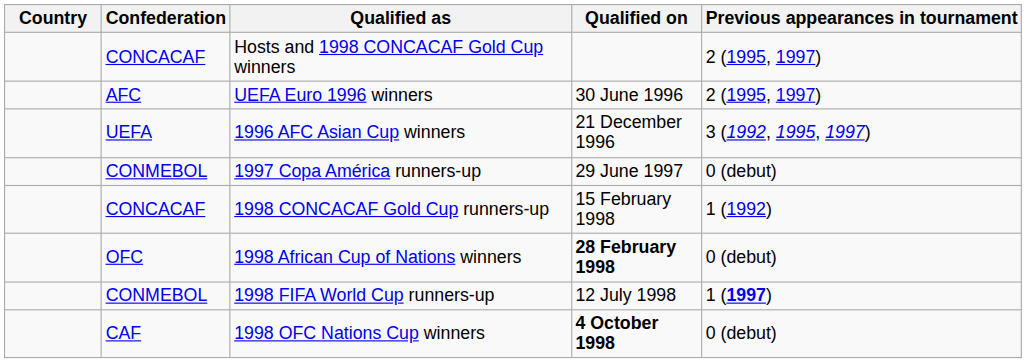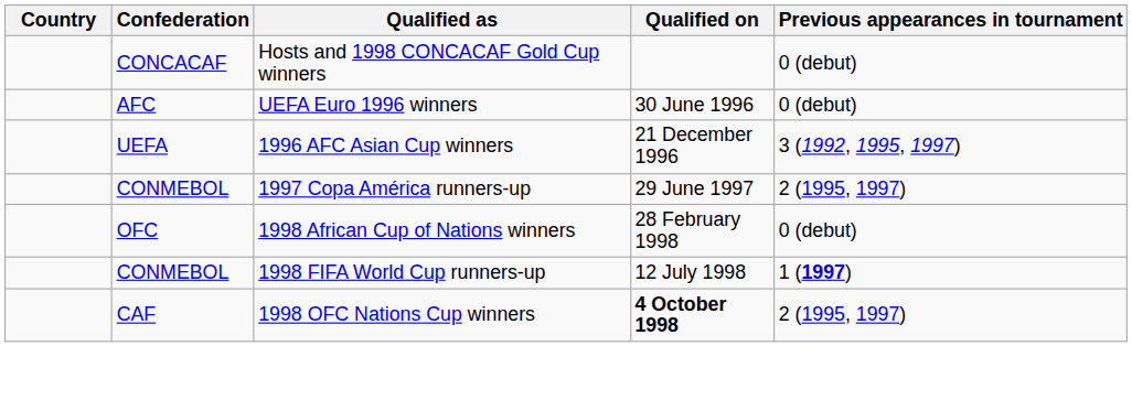 <table class="wikitable sortable">
 <tr>
 <th style="width:80px">Country</th>
 <th style="width:100px">Confederation</th>
 <th style="width:300px">Qualified as</th>
 <th style="width:110px">Qualified on</th>
 <th>Previous appearances in tournament</th>
 </tr>
 <tr>
 <td></td>
 <td><a href='#'>CONCACAF</a></td>
 <td>Hosts and <a href='#'>1998 CONCACAF Gold Cup</a> winners</td>
 <td> </td>
-<td>2 (<a href='#'>1995</a>, <a href='#'>1997</a>)</td>
+<td>0 (debut)</td>
 </tr>
 <tr>
 <td></td>
 <td><a href='#'>AFC</a></td>
 <td><a href='#'>UEFA Euro 1996</a> winners</td>
 <td> 30 June 1996</td>
-<td>2 (<a href='#'>1995</a>, <a href='#'>1997</a>)</td>
+<td>0 (debut)</td>
 </tr>
 <tr>
 <td></td>
 <td><a href='#'>UEFA</a></td>
 <td><a href='#'>1996 AFC Asian Cup</a> winners</td>
 <td> 21 December 1996</td>
 <td>3 (<em><a href='#'>1992</a></em>, <em><a href='#'>1995</a></em>, <em><a href='#'>1997</a></em>)</td>
 </tr>
 <tr>
 <td></td>
 <td><a href='#'>CONMEBOL</a></td>
 <td><a href='#'>1997 Copa América</a> runners-up</td>
 <td> 29 June 1997</td>
-<td>0 (debut)</td>
-</tr>
-<tr>
-<td></td>
-<td><a href='#'>CONCACAF</a></td>
-<td><a href='#'>1998 CONCACAF Gold Cup</a> runners-up</td>
-<td> 15 February 1998</td>
-<td>1 (<a href='#'>1992</a>)</td>
+<td>2 (<a href='#'>1995</a>, <a href='#'>1997</a>)</td>
 </tr>
 <tr>
 <td></td>
 <td><a href='#'>OFC</a></td>
 <td><a href='#'>1998 African Cup of Nations</a> winners</td>
-<td><strong> 28 February 1998</strong></td>
+<td> 28 February 1998</td>
 <td>0 (debut)</td>
 </tr>
 <tr>
 <td></td>
 <td><a href='#'>CONMEBOL</a></td>
 <td><a href='#'>1998 FIFA World Cup</a> runners-up</td>
 <td> 12 July 1998</td>
 <td>1 (<strong><a href='#'>1997</a></strong>)</td>
 </tr>
 <tr>
 <td></td>
 <td><a href='#'>CAF</a></td>
 <td><a href='#'>1998 OFC Nations Cup</a> winners</td>
 <td><strong> 4 October 1998</strong></td>
-<td>0 (debut)</td>
+<td>2 (<a href='#'>1995</a>, <a href='#'>1997</a>)</td>
 </tr>
 </table>
